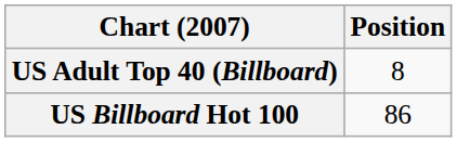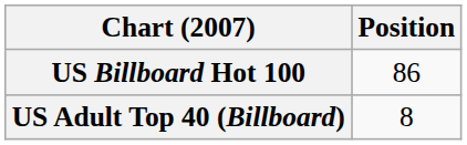 <table class="wikitable sortable plainrowheaders">
 <tr>
 <th>Chart (2007)</th>
 <th>Position</th>
 </tr>
 <tr>
+<th scope="row">US <em>Billboard</em> Hot 100</th>
+<td style="text-align:center;">86</td>
+</tr>
+<tr>
 <th scope="row">US Adult Top 40 (<em>Billboard</em>)</th>
 <td style="text-align:center;">8</td>
 </tr>
-<tr>
-<th scope="row">US <em>Billboard</em> Hot 100</th>
-<td style="text-align:center;">86</td>
-</tr>
 </table>
